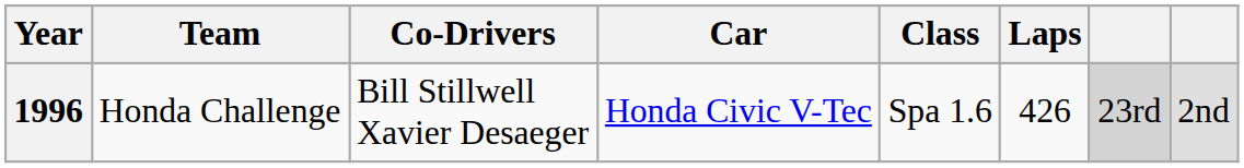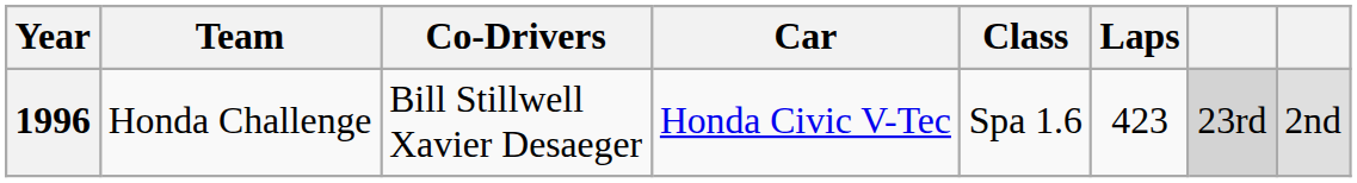 <table class="wikitable" style="font-size:90%">
 <tr>
 <th>Year</th>
 <th>Team</th>
 <th>Co-Drivers</th>
 <th>Car</th>
 <th>Class</th>
 <th>Laps</th>
 <th></th>
 <th></th>
 </tr>
 <tr style="text-align:center;">
 <th>1996</th>
 <td align="left" nowrap> Honda Challenge</td>
 <td align="left" nowrap> Bill Stillwell<br> Xavier Desaeger</td>
 <td align="left" nowrap><a href='#'>Honda Civic V-Tec</a></td>
 <td>Spa 1.6</td>
-<td>426</td>
+<td>423</td>
 <td style="background: lightgrey;">23rd</td>
 <td style="background:#DFDFDF;">2nd</td>
 </tr>
 </table>
